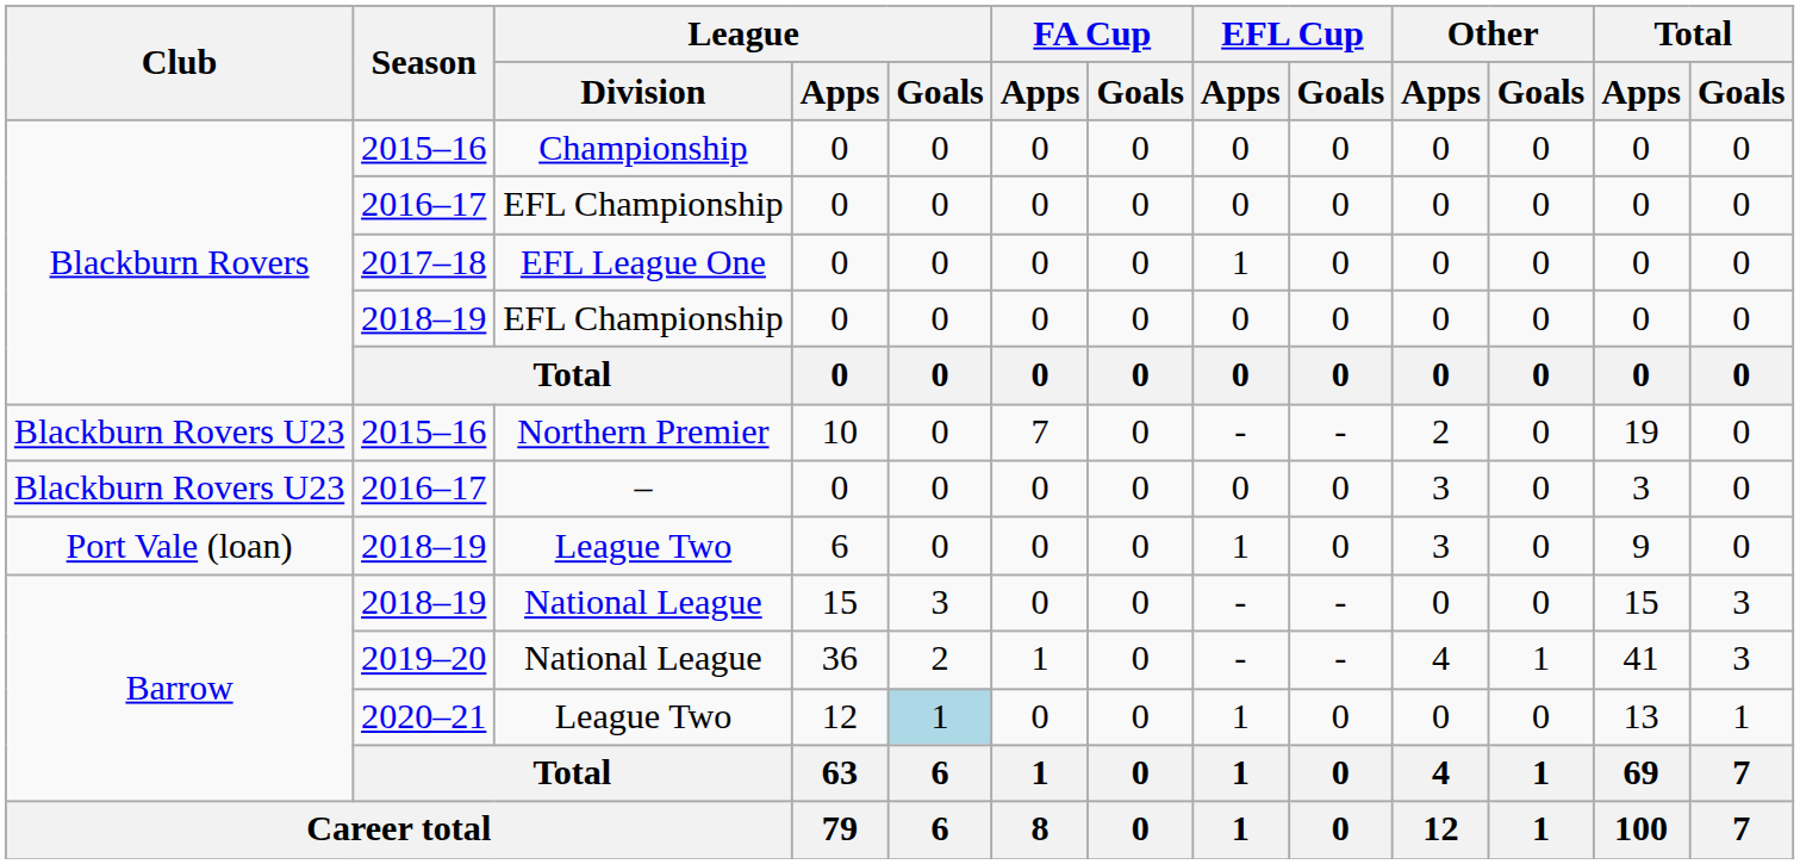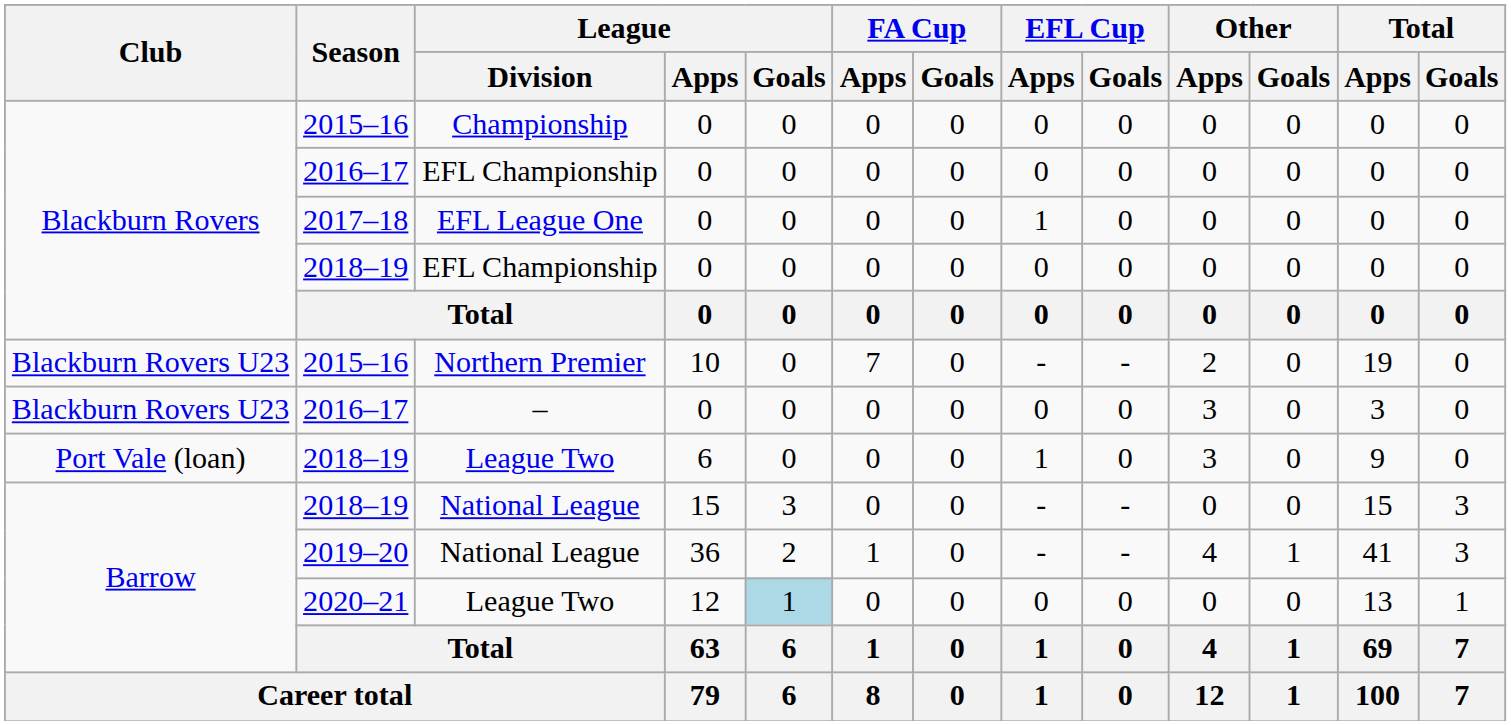 <table class="wikitable" style="text-align:center">
 <tr>
 <th rowspan="2">Club</th>
 <th rowspan="2">Season</th>
 <th colspan="3">League</th>
 <th colspan="2"><a href='#'>FA Cup</a></th>
 <th colspan="2"><a href='#'>EFL Cup</a></th>
 <th colspan="2">Other</th>
 <th colspan="2">Total</th>
 </tr>
 <tr>
 <th>Division</th>
 <th>Apps</th>
 <th>Goals</th>
 <th>Apps</th>
 <th>Goals</th>
 <th>Apps</th>
 <th>Goals</th>
 <th>Apps</th>
 <th>Goals</th>
 <th>Apps</th>
 <th>Goals</th>
 </tr>
 <tr>
 <td rowspan=5><a href='#'>Blackburn Rovers</a></td>
 <td><a href='#'>2015–16</a></td>
 <td><a href='#'>Championship</a></td>
 <td>0</td>
 <td>0</td>
 <td>0</td>
 <td>0</td>
 <td>0</td>
 <td>0</td>
 <td>0</td>
 <td>0</td>
 <td>0</td>
 <td>0</td>
 </tr>
 <tr>
 <td><a href='#'>2016–17</a></td>
 <td>EFL Championship</td>
 <td>0</td>
 <td>0</td>
 <td>0</td>
 <td>0</td>
 <td>0</td>
 <td>0</td>
 <td>0</td>
 <td>0</td>
 <td>0</td>
 <td>0</td>
 </tr>
 <tr>
 <td><a href='#'>2017–18</a></td>
 <td><a href='#'>EFL League One</a></td>
 <td>0</td>
 <td>0</td>
 <td>0</td>
 <td>0</td>
 <td>1</td>
 <td>0</td>
 <td>0</td>
 <td>0</td>
 <td>0</td>
 <td>0</td>
 </tr>
 <tr>
 <td><a href='#'>2018–19</a></td>
 <td>EFL Championship</td>
 <td>0</td>
 <td>0</td>
 <td>0</td>
 <td>0</td>
 <td>0</td>
 <td>0</td>
 <td>0</td>
 <td>0</td>
 <td>0</td>
 <td>0</td>
 </tr>
 <tr>
 <th colspan="2">Total</th>
 <th>0</th>
 <th>0</th>
 <th>0</th>
 <th>0</th>
 <th>0</th>
 <th>0</th>
 <th>0</th>
 <th>0</th>
 <th>0</th>
 <th>0</th>
 </tr>
 <tr>
 <td><a href='#'>Blackburn Rovers U23</a></td>
 <td><a href='#'>2015–16</a></td>
 <td><a href='#'>Northern Premier</a></td>
 <td>10</td>
 <td>0</td>
 <td>7</td>
 <td>0</td>
 <td>-</td>
 <td>-</td>
 <td>2</td>
 <td>0</td>
 <td>19</td>
 <td>0</td>
 </tr>
 <tr>
 <td><a href='#'>Blackburn Rovers U23</a></td>
 <td><a href='#'>2016–17</a></td>
 <td>–</td>
 <td>0</td>
 <td>0</td>
 <td>0</td>
 <td>0</td>
 <td>0</td>
 <td>0</td>
 <td>3</td>
 <td>0</td>
 <td>3</td>
 <td>0</td>
 </tr>
 <tr>
 <td><a href='#'>Port Vale</a> (loan)</td>
 <td><a href='#'>2018–19</a></td>
 <td><a href='#'>League Two</a></td>
 <td>6</td>
 <td>0</td>
 <td>0</td>
 <td>0</td>
 <td>1</td>
 <td>0</td>
 <td>3</td>
 <td>0</td>
 <td>9</td>
 <td>0</td>
 </tr>
 <tr>
 <td rowspan="4"><a href='#'>Barrow</a></td>
 <td><a href='#'>2018–19</a></td>
 <td><a href='#'>National League</a></td>
 <td>15</td>
 <td>3</td>
 <td>0</td>
 <td>0</td>
 <td>-</td>
 <td>-</td>
 <td>0</td>
 <td>0</td>
 <td>15</td>
 <td>3</td>
 </tr>
 <tr>
 <td><a href='#'>2019–20</a></td>
 <td>National League</td>
 <td>36</td>
 <td>2</td>
 <td>1</td>
 <td>0</td>
 <td>-</td>
 <td>-</td>
 <td>4</td>
 <td>1</td>
 <td>41</td>
 <td>3</td>
 </tr>
 <tr>
 <td><a href='#'>2020–21</a></td>
 <td>League Two</td>
 <td>12</td>
 <td style="background: lightblue;">1</td>
 <td>0</td>
 <td>0</td>
-<td>1</td>
+<td>0</td>
 <td>0</td>
 <td>0</td>
 <td>0</td>
 <td>13</td>
 <td>1</td>
 </tr>
 <tr>
 <th colspan="2">Total</th>
 <th>63</th>
 <th>6</th>
 <th>1</th>
 <th>0</th>
 <th>1</th>
 <th>0</th>
 <th>4</th>
 <th>1</th>
 <th>69</th>
 <th>7</th>
 </tr>
 <tr>
 <th colspan="3">Career total</th>
 <th>79</th>
 <th>6</th>
 <th>8</th>
 <th>0</th>
 <th>1</th>
 <th>0</th>
 <th>12</th>
 <th>1</th>
 <th>100</th>
 <th>7</th>
 </tr>
 </table>
